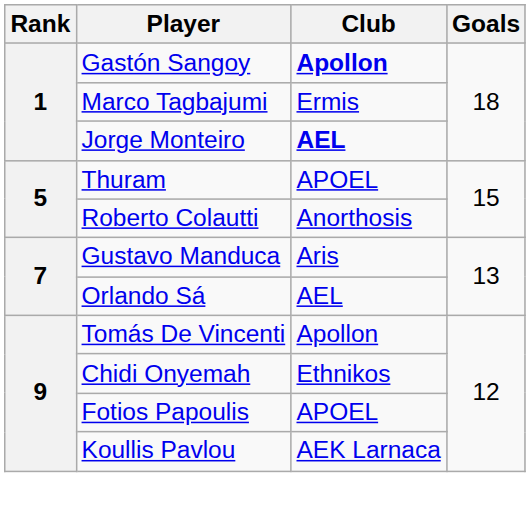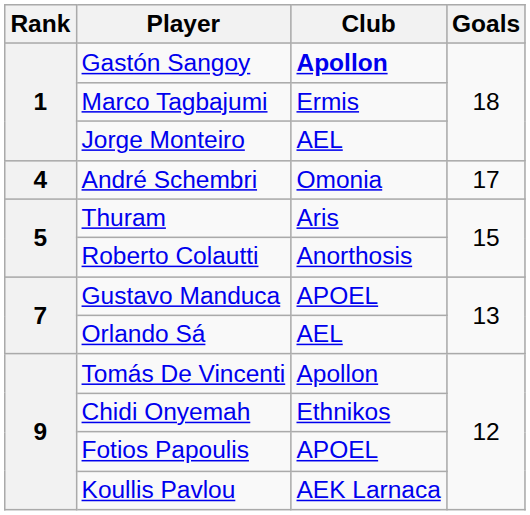 <table class="wikitable" style="text-align:center">
 <tr>
 <th>Rank</th>
 <th>Player</th>
 <th>Club</th>
 <th>Goals</th>
 </tr>
 <tr>
 <th rowspan="3">1</th>
 <td align="left"> <a href='#'>Gastón Sangoy</a></td>
 <td align="left"><strong><a href='#'>Apollon</a></strong></td>
 <td rowspan="3">18</td>
 </tr>
 <tr>
 <td align="left"> <a href='#'>Marco Tagbajumi</a></td>
 <td align="left"><a href='#'>Ermis</a></td>
 </tr>
 <tr>
 <td align="left"> <a href='#'>Jorge Monteiro</a></td>
-<td align="left"><strong><a href='#'>AEL</a></strong></td>
+<td align="left"><a href='#'>AEL</a></td>
+</tr>
+<tr>
+<th>4</th>
+<td align="left"> <a href='#'>André Schembri</a></td>
+<td align="left"><a href='#'>Omonia</a></td>
+<td>17</td>
 </tr>
 <tr>
 <th rowspan="2">5</th>
 <td align="left"> <a href='#'>Thuram</a></td>
-<td align="left"><a href='#'>APOEL</a></td>
+<td align="left"><a href='#'>Aris</a></td>
 <td rowspan="2">15</td>
 </tr>
 <tr>
 <td align="left"> <a href='#'>Roberto Colautti</a></td>
 <td align="left"><a href='#'>Anorthosis</a></td>
 </tr>
 <tr>
 <th rowspan="2">7</th>
 <td align="left"> <a href='#'>Gustavo Manduca</a></td>
-<td align="left"><a href='#'>Aris</a></td>
+<td align="left"><a href='#'>APOEL</a></td>
 <td rowspan="2">13</td>
 </tr>
 <tr>
 <td align="left"> <a href='#'>Orlando Sá</a></td>
 <td align="left"><a href='#'>AEL</a></td>
 </tr>
 <tr>
 <th rowspan="4">9</th>
 <td align="left"> <a href='#'>Tomás De Vincenti</a></td>
 <td align="left"><a href='#'>Apollon</a></td>
 <td rowspan="4">12</td>
 </tr>
 <tr>
 <td align="left"> <a href='#'>Chidi Onyemah</a></td>
 <td align="left"><a href='#'>Ethnikos</a></td>
 </tr>
 <tr>
 <td align="left"> <a href='#'>Fotios Papoulis</a></td>
 <td align="left"><a href='#'>APOEL</a></td>
 </tr>
 <tr>
 <td align="left"> <a href='#'>Koullis Pavlou</a></td>
 <td align="left"><a href='#'>AEK Larnaca</a></td>
 </tr>
 </table>
